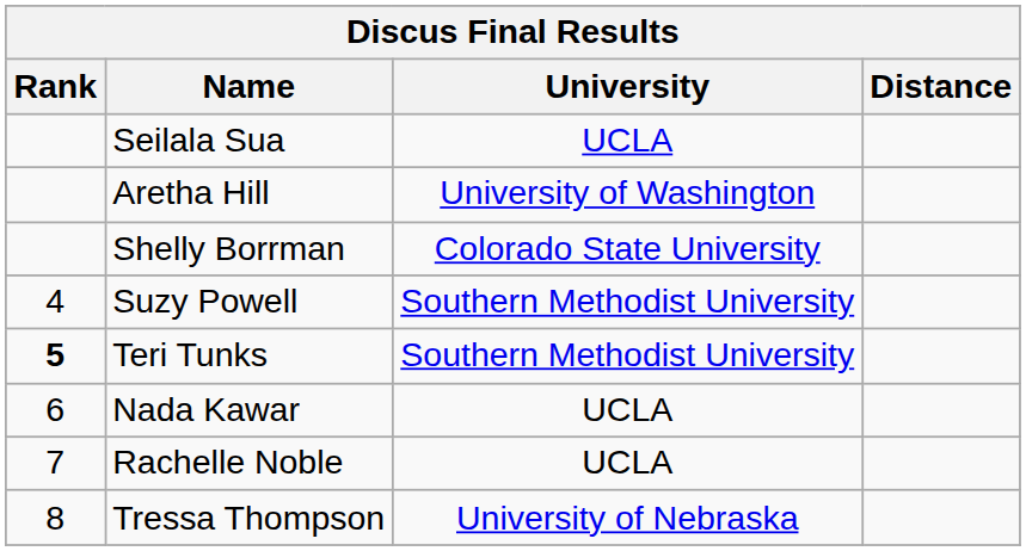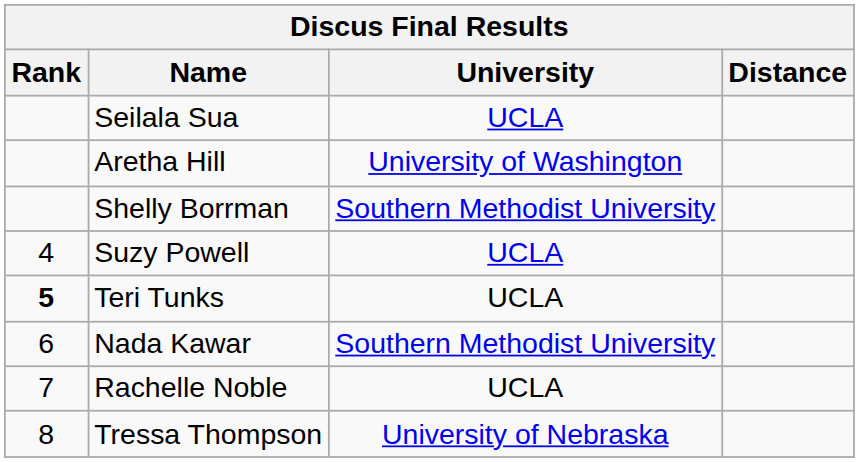 <table class="wikitable sortable" style="text-align:center">
 <tr>
 <th colspan="4">Discus Final Results</th>
 </tr>
 <tr>
 <th>Rank</th>
 <th>Name</th>
 <th>University</th>
 <th>Distance</th>
 </tr>
 <tr>
 <td></td>
 <td align=left>Seilala Sua</td>
 <td><a href='#'>UCLA</a></td>
 <td></td>
 </tr>
 <tr>
 <td></td>
 <td align=left>Aretha Hill</td>
 <td><a href='#'>University of Washington</a></td>
 <td></td>
 </tr>
 <tr>
 <td></td>
 <td align=left>Shelly Borrman</td>
-<td><a href='#'>Colorado State University</a></td>
+<td><a href='#'>Southern Methodist University</a></td>
 <td></td>
 </tr>
 <tr>
 <td>4</td>
 <td align=left>Suzy Powell</td>
-<td><a href='#'>Southern Methodist University</a></td>
+<td><a href='#'>UCLA</a></td>
 <td></td>
 </tr>
 <tr>
 <td><strong>5</strong></td>
 <td align=left>Teri Tunks</td>
-<td><a href='#'>Southern Methodist University</a></td>
+<td>UCLA</td>
 <td></td>
 </tr>
 <tr>
 <td>6</td>
 <td align=left>Nada Kawar</td>
-<td>UCLA</td>
+<td><a href='#'>Southern Methodist University</a></td>
 <td></td>
 </tr>
 <tr>
 <td>7</td>
 <td align=left>Rachelle Noble</td>
 <td>UCLA</td>
 <td></td>
 </tr>
 <tr>
 <td>8</td>
 <td align=left>Tressa Thompson</td>
 <td><a href='#'>University of Nebraska</a></td>
 <td></td>
 </tr>
 </table>
